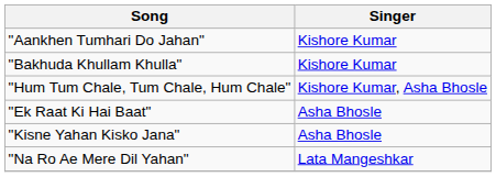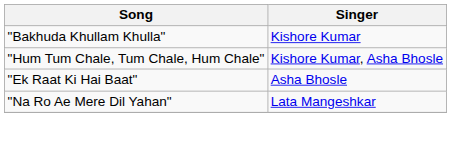 <table class="wikitable">
 <tr>
 <th>Song</th>
 <th>Singer</th>
-</tr>
-<tr>
-<td>"Aankhen Tumhari Do Jahan"</td>
-<td><a href='#'>Kishore Kumar</a></td>
 </tr>
 <tr>
 <td>"Bakhuda Khullam Khulla"</td>
 <td><a href='#'>Kishore Kumar</a></td>
 </tr>
 <tr>
 <td>"Hum Tum Chale, Tum Chale, Hum Chale"</td>
 <td><a href='#'>Kishore Kumar</a>, <a href='#'>Asha Bhosle</a></td>
 </tr>
 <tr>
 <td>"Ek Raat Ki Hai Baat"</td>
 <td><a href='#'>Asha Bhosle</a></td>
 </tr>
 <tr>
-<td>"Kisne Yahan Kisko Jana"</td>
-<td><a href='#'>Asha Bhosle</a></td>
-</tr>
-<tr>
 <td>"Na Ro Ae Mere Dil Yahan"</td>
 <td><a href='#'>Lata Mangeshkar</a></td>
 </tr>
 <tr>
 </tr>
 </table>
